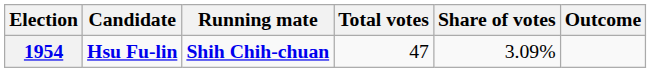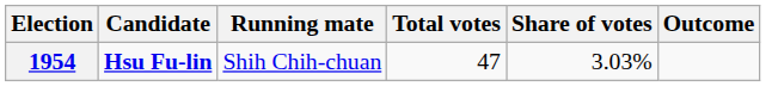 <table class=wikitable>
 <tr>
 <th>Election</th>
 <th>Candidate</th>
 <th>Running mate</th>
 <th>Total votes</th>
 <th>Share of votes</th>
 <th>Outcome</th>
 </tr>
 <tr>
 <th><a href='#'>1954</a></th>
 <td><strong><a href='#'>Hsu Fu-lin</a></strong></td>
-<td><strong><a href='#'>Shih Chih-chuan</a></strong></td>
+<td><a href='#'>Shih Chih-chuan</a></td>
 <td align=right>47</td>
-<td align=right>3.09%</td>
+<td align=right>3.03%</td>
 <td></td>
 </tr>
 </table>
